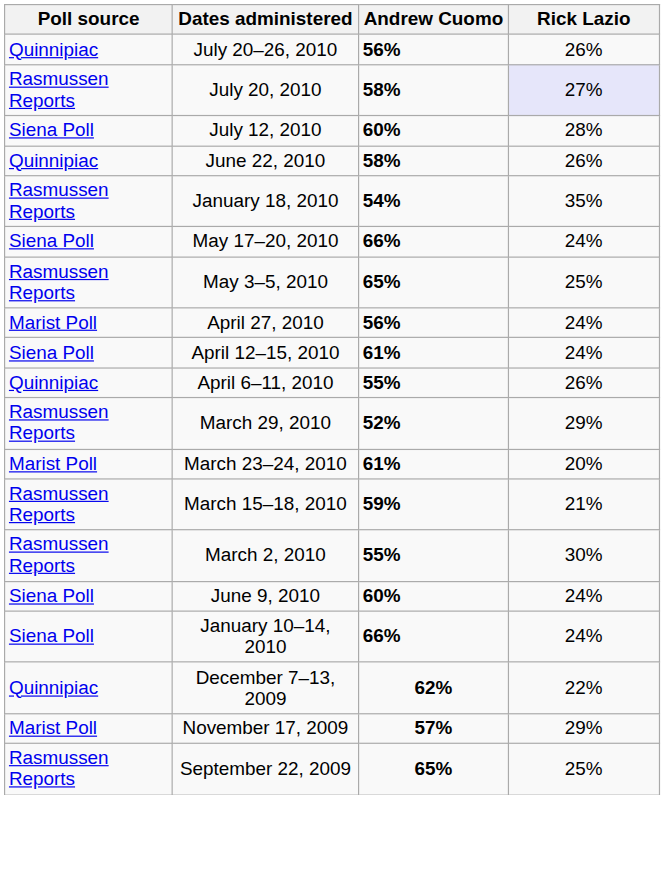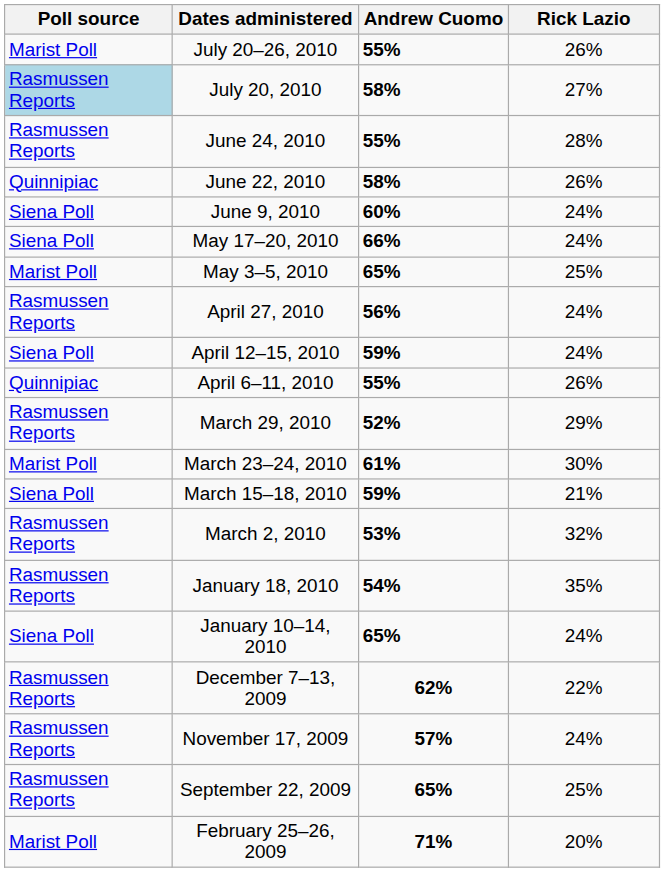 <table class="wikitable">
 <tr valign=bottom>
 <th style="width:135px;">Poll source</th>
 <th style="width:150px;">Dates administered</th>
 <th style="width:120px;">Andrew Cuomo</th>
 <th style="width:120px;">Rick Lazio</th>
 </tr>
 <tr>
-<td><a href='#'>Quinnipiac</a></td>
+<td><a href='#'>Marist Poll</a></td>
 <td align=center>July 20–26, 2010</td>
-<td><strong>56%</strong></td>
+<td><strong>55%</strong></td>
 <td align=center>26%</td>
 </tr>
 <tr>
-<td><a href='#'>Rasmussen Reports</a></td>
+<td style="background: lightblue;"><a href='#'>Rasmussen Reports</a></td>
 <td align=center>July 20, 2010</td>
 <td><strong>58%</strong></td>
-<td align=center style="background: lavender;">27%</td>
+<td align=center>27%</td>
 </tr>
 <tr>
-<td><a href='#'>Siena Poll</a></td>
-<td align=center>July 12, 2010</td>
-<td><strong>60%</strong></td>
+<td><a href='#'>Rasmussen Reports</a></td>
+<td align=center>June 24, 2010</td>
+<td><strong>55%</strong></td>
 <td align=center>28%</td>
 </tr>
 <tr>
 <td><a href='#'>Quinnipiac</a></td>
 <td align=center>June 22, 2010</td>
 <td><strong>58%</strong></td>
 <td align=center>26%</td>
 </tr>
 <tr>
-<td><a href='#'>Rasmussen Reports</a></td>
-<td align=center>January 18, 2010</td>
-<td><strong>54%</strong></td>
-<td align=center>35%</td>
+<td><a href='#'>Siena Poll</a></td>
+<td align=center>June 9, 2010</td>
+<td><strong>60%</strong></td>
+<td align=center>24%</td>
 </tr>
 <tr>
 <td><a href='#'>Siena Poll</a></td>
 <td align=center>May 17–20, 2010</td>
 <td><strong>66%</strong></td>
 <td align=center>24%</td>
 </tr>
 <tr>
-<td><a href='#'>Rasmussen Reports</a></td>
+<td><a href='#'>Marist Poll</a></td>
 <td align=center>May 3–5, 2010</td>
 <td><strong>65%</strong></td>
 <td align=center>25%</td>
 </tr>
 <tr>
-<td><a href='#'>Marist Poll</a></td>
+<td><a href='#'>Rasmussen Reports</a></td>
 <td align=center>April 27, 2010</td>
 <td><strong>56%</strong></td>
 <td align=center>24%</td>
 </tr>
 <tr>
 <td><a href='#'>Siena Poll</a></td>
 <td align=center>April 12–15, 2010</td>
-<td><strong>61%</strong></td>
+<td><strong>59%</strong></td>
 <td align=center>24%</td>
 </tr>
 <tr>
 <td><a href='#'>Quinnipiac</a></td>
 <td align=center>April 6–11, 2010</td>
 <td><strong>55%</strong></td>
 <td align=center>26%</td>
 </tr>
 <tr>
 <td><a href='#'>Rasmussen Reports</a></td>
 <td align=center>March 29, 2010</td>
 <td><strong>52%</strong></td>
 <td align=center>29%</td>
 </tr>
 <tr>
 <td><a href='#'>Marist Poll</a></td>
 <td align=center>March 23–24, 2010</td>
 <td><strong>61%</strong></td>
-<td align=center>20%</td>
+<td align=center>30%</td>
 </tr>
 <tr>
-<td><a href='#'>Rasmussen Reports</a></td>
+<td><a href='#'>Siena Poll</a></td>
 <td align=center>March 15–18, 2010</td>
 <td><strong>59%</strong></td>
 <td align=center>21%</td>
 </tr>
 <tr>
 <td><a href='#'>Rasmussen Reports</a></td>
 <td align=center>March 2, 2010</td>
-<td><strong>55%</strong></td>
-<td align=center>30%</td>
+<td><strong>53%</strong></td>
+<td align=center>32%</td>
 </tr>
 <tr>
-<td><a href='#'>Siena Poll</a></td>
-<td align=center>June 9, 2010</td>
-<td><strong>60%</strong></td>
-<td align=center>24%</td>
+<td><a href='#'>Rasmussen Reports</a></td>
+<td align=center>January 18, 2010</td>
+<td><strong>54%</strong></td>
+<td align=center>35%</td>
 </tr>
 <tr>
 <td><a href='#'>Siena Poll</a></td>
 <td align=center>January 10–14, 2010</td>
-<td><strong>66%</strong></td>
+<td><strong>65%</strong></td>
 <td align=center>24%</td>
 </tr>
 <tr>
-<td><a href='#'>Quinnipiac</a></td>
+<td><a href='#'>Rasmussen Reports</a></td>
 <td align=center>December 7–13, 2009</td>
 <td align=center ><strong>62%</strong></td>
 <td align=center>22%</td>
 </tr>
 <tr>
-<td><a href='#'>Marist Poll</a></td>
+<td><a href='#'>Rasmussen Reports</a></td>
 <td align=center>November 17, 2009</td>
 <td align=center ><strong>57%</strong></td>
-<td align=center>29%</td>
+<td align=center>24%</td>
 </tr>
 <tr>
 <td><a href='#'>Rasmussen Reports</a></td>
 <td align=center>September 22, 2009</td>
 <td align=center ><strong>65%</strong></td>
 <td align=center>25%</td>
 </tr>
+<tr>
+<td><a href='#'>Marist Poll</a></td>
+<td align=center>February 25–26, 2009</td>
+<td align=center ><strong>71%</strong></td>
+<td align=center>20%</td>
+</tr>
 </table>
